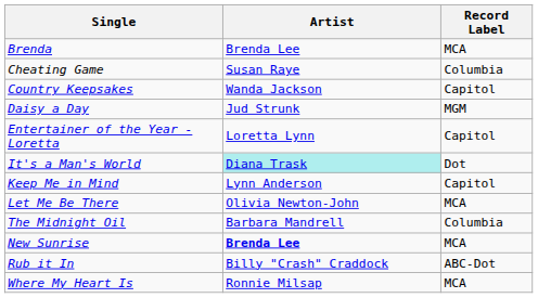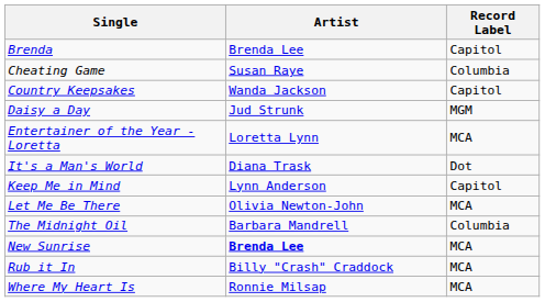 <table class="wikitable sortable">
 <tr>
 <th width="225">Single</th>
 <th width="225">Artist</th>
 <th width="90">Record Label</th>
 </tr>
 <tr>
 <td><em><a href='#'>Brenda</a></em></td>
 <td><a href='#'>Brenda Lee</a></td>
-<td>MCA</td>
+<td>Capitol</td>
 </tr>
 <tr>
 <td><em>Cheating Game</em></td>
 <td><a href='#'>Susan Raye</a></td>
 <td>Columbia</td>
 </tr>
 <tr>
 <td><em><a href='#'>Country Keepsakes</a></em></td>
 <td><a href='#'>Wanda Jackson</a></td>
 <td>Capitol</td>
 </tr>
 <tr>
 <td><em><a href='#'>Daisy a Day</a></em></td>
 <td><a href='#'>Jud Strunk</a></td>
 <td>MGM</td>
 </tr>
 <tr>
 <td><em><a href='#'>Entertainer of the Year - Loretta</a></em></td>
 <td><a href='#'>Loretta Lynn</a></td>
-<td>Capitol</td>
+<td>MCA</td>
 </tr>
 <tr>
 <td><em><a href='#'>It's a Man's World</a></em></td>
-<td style="background: paleturquoise;"><a href='#'>Diana Trask</a></td>
+<td><a href='#'>Diana Trask</a></td>
 <td>Dot</td>
 </tr>
 <tr>
 <td><em><a href='#'>Keep Me in Mind</a></em></td>
 <td><a href='#'>Lynn Anderson</a></td>
 <td>Capitol</td>
 </tr>
 <tr>
 <td><em><a href='#'>Let Me Be There</a></em></td>
 <td><a href='#'>Olivia Newton-John</a></td>
 <td>MCA</td>
 </tr>
 <tr>
 <td><em><a href='#'>The Midnight Oil</a></em></td>
 <td><a href='#'>Barbara Mandrell</a></td>
 <td>Columbia</td>
 </tr>
 <tr>
 <td><em><a href='#'>New Sunrise</a></em></td>
 <td><strong><a href='#'>Brenda Lee</a></strong></td>
 <td>MCA</td>
 </tr>
 <tr>
 <td><em><a href='#'>Rub it In</a></em></td>
 <td><a href='#'>Billy "Crash" Craddock</a></td>
-<td>ABC-Dot</td>
+<td>MCA</td>
 </tr>
 <tr>
 <td><em><a href='#'>Where My Heart Is</a></em></td>
 <td><a href='#'>Ronnie Milsap</a></td>
 <td>MCA</td>
 </tr>
 </table>
